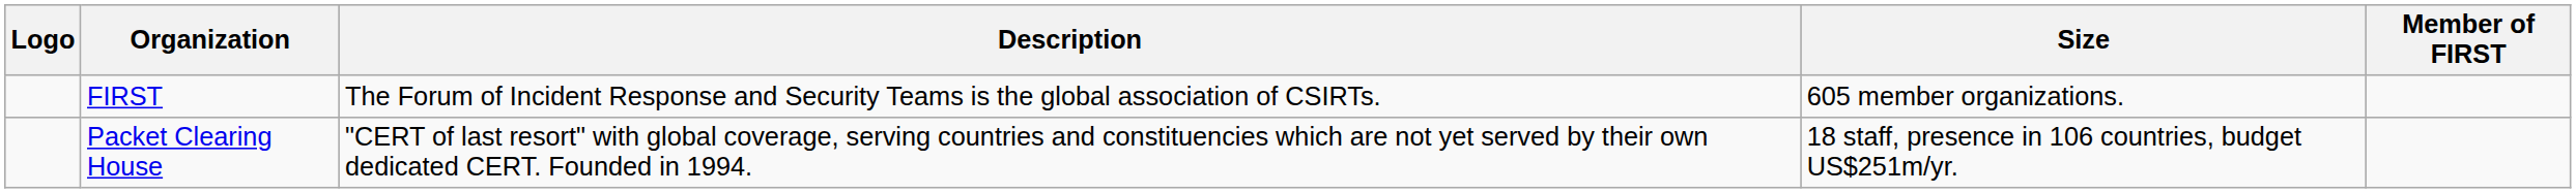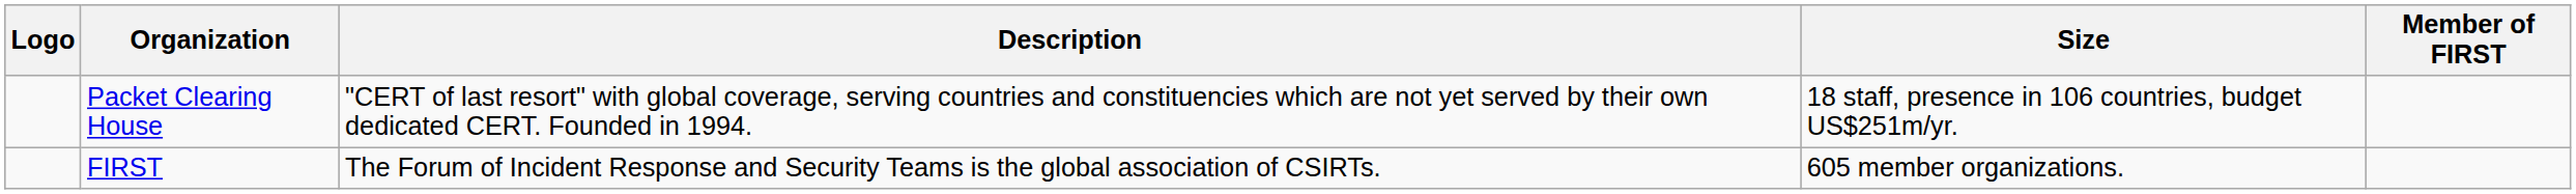 <table class="wikitable">
 <tr>
 <th>Logo</th>
 <th>Organization</th>
 <th>Description</th>
 <th>Size</th>
 <th>Member of FIRST</th>
 </tr>
 <tr>
 <td></td>
+<td><a href='#'>Packet Clearing House</a></td>
+<td>"CERT of last resort" with global coverage, serving countries and constituencies which are not yet served by their own dedicated CERT. Founded in 1994.</td>
+<td>18 staff, presence in 106 countries, budget US$251m/yr.</td>
+<td></td>
+</tr>
+<tr>
+<td></td>
 <td><a href='#'>FIRST</a></td>
 <td>The Forum of Incident Response and Security Teams is the global association of CSIRTs.</td>
 <td>605 member organizations.</td>
 <td></td>
 </tr>
-<tr>
-<td></td>
-<td><a href='#'>Packet Clearing House</a></td>
-<td>"CERT of last resort" with global coverage, serving countries and constituencies which are not yet served by their own dedicated CERT. Founded in 1994.</td>
-<td>18 staff, presence in 106 countries, budget US$251m/yr.</td>
-<td></td>
-</tr>
 </table>
